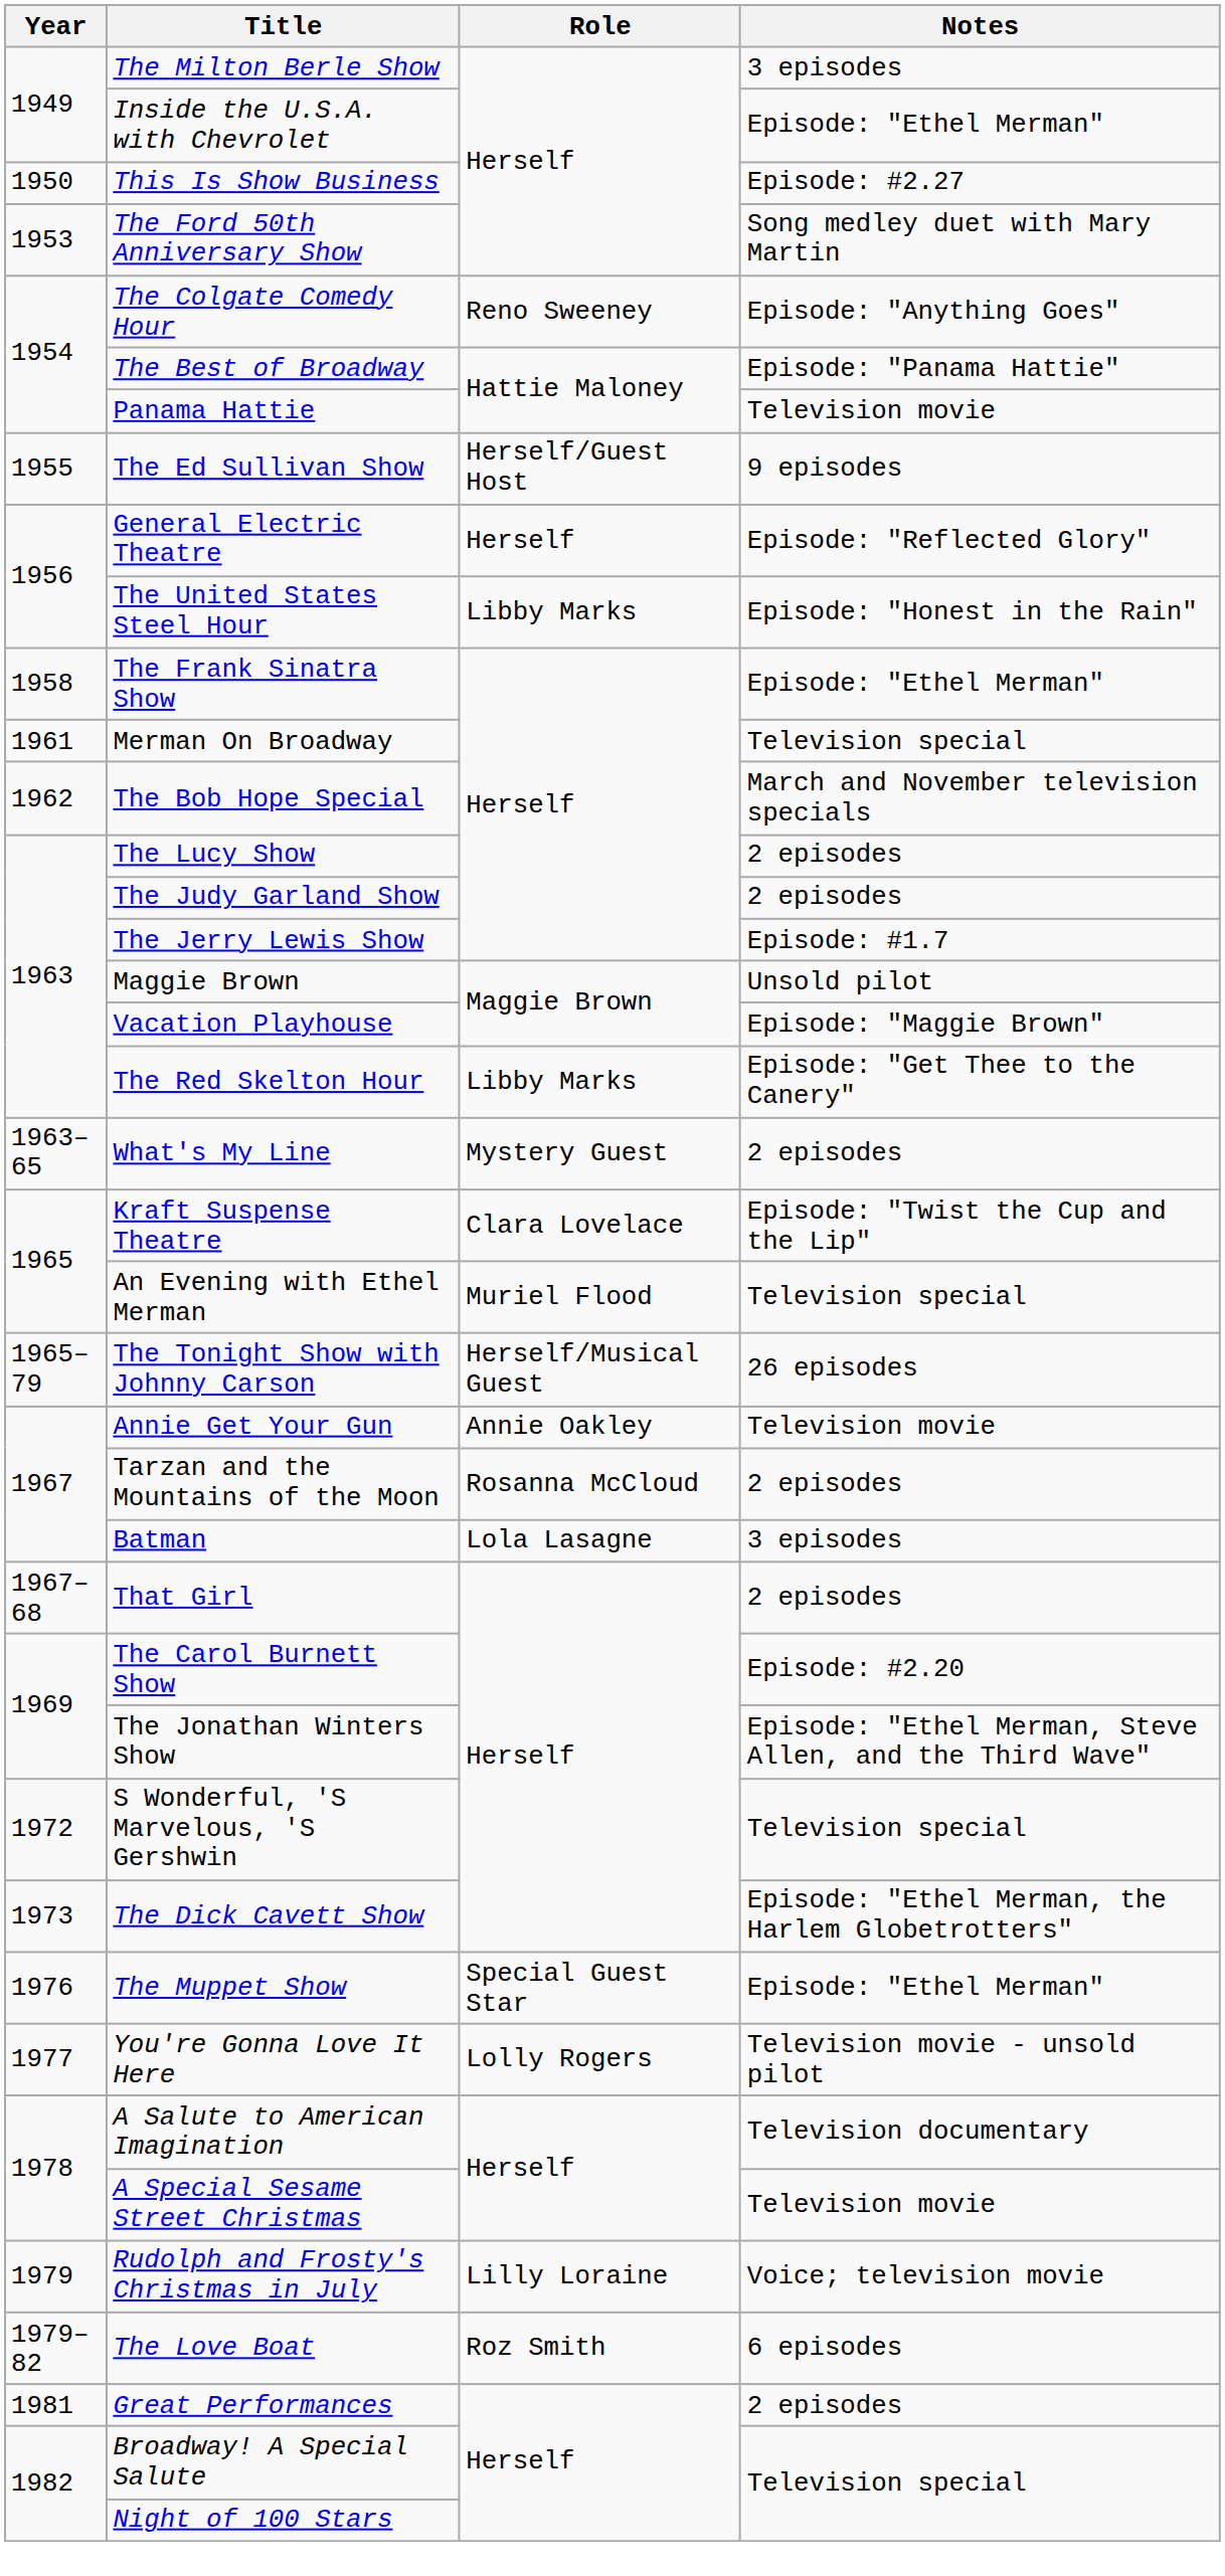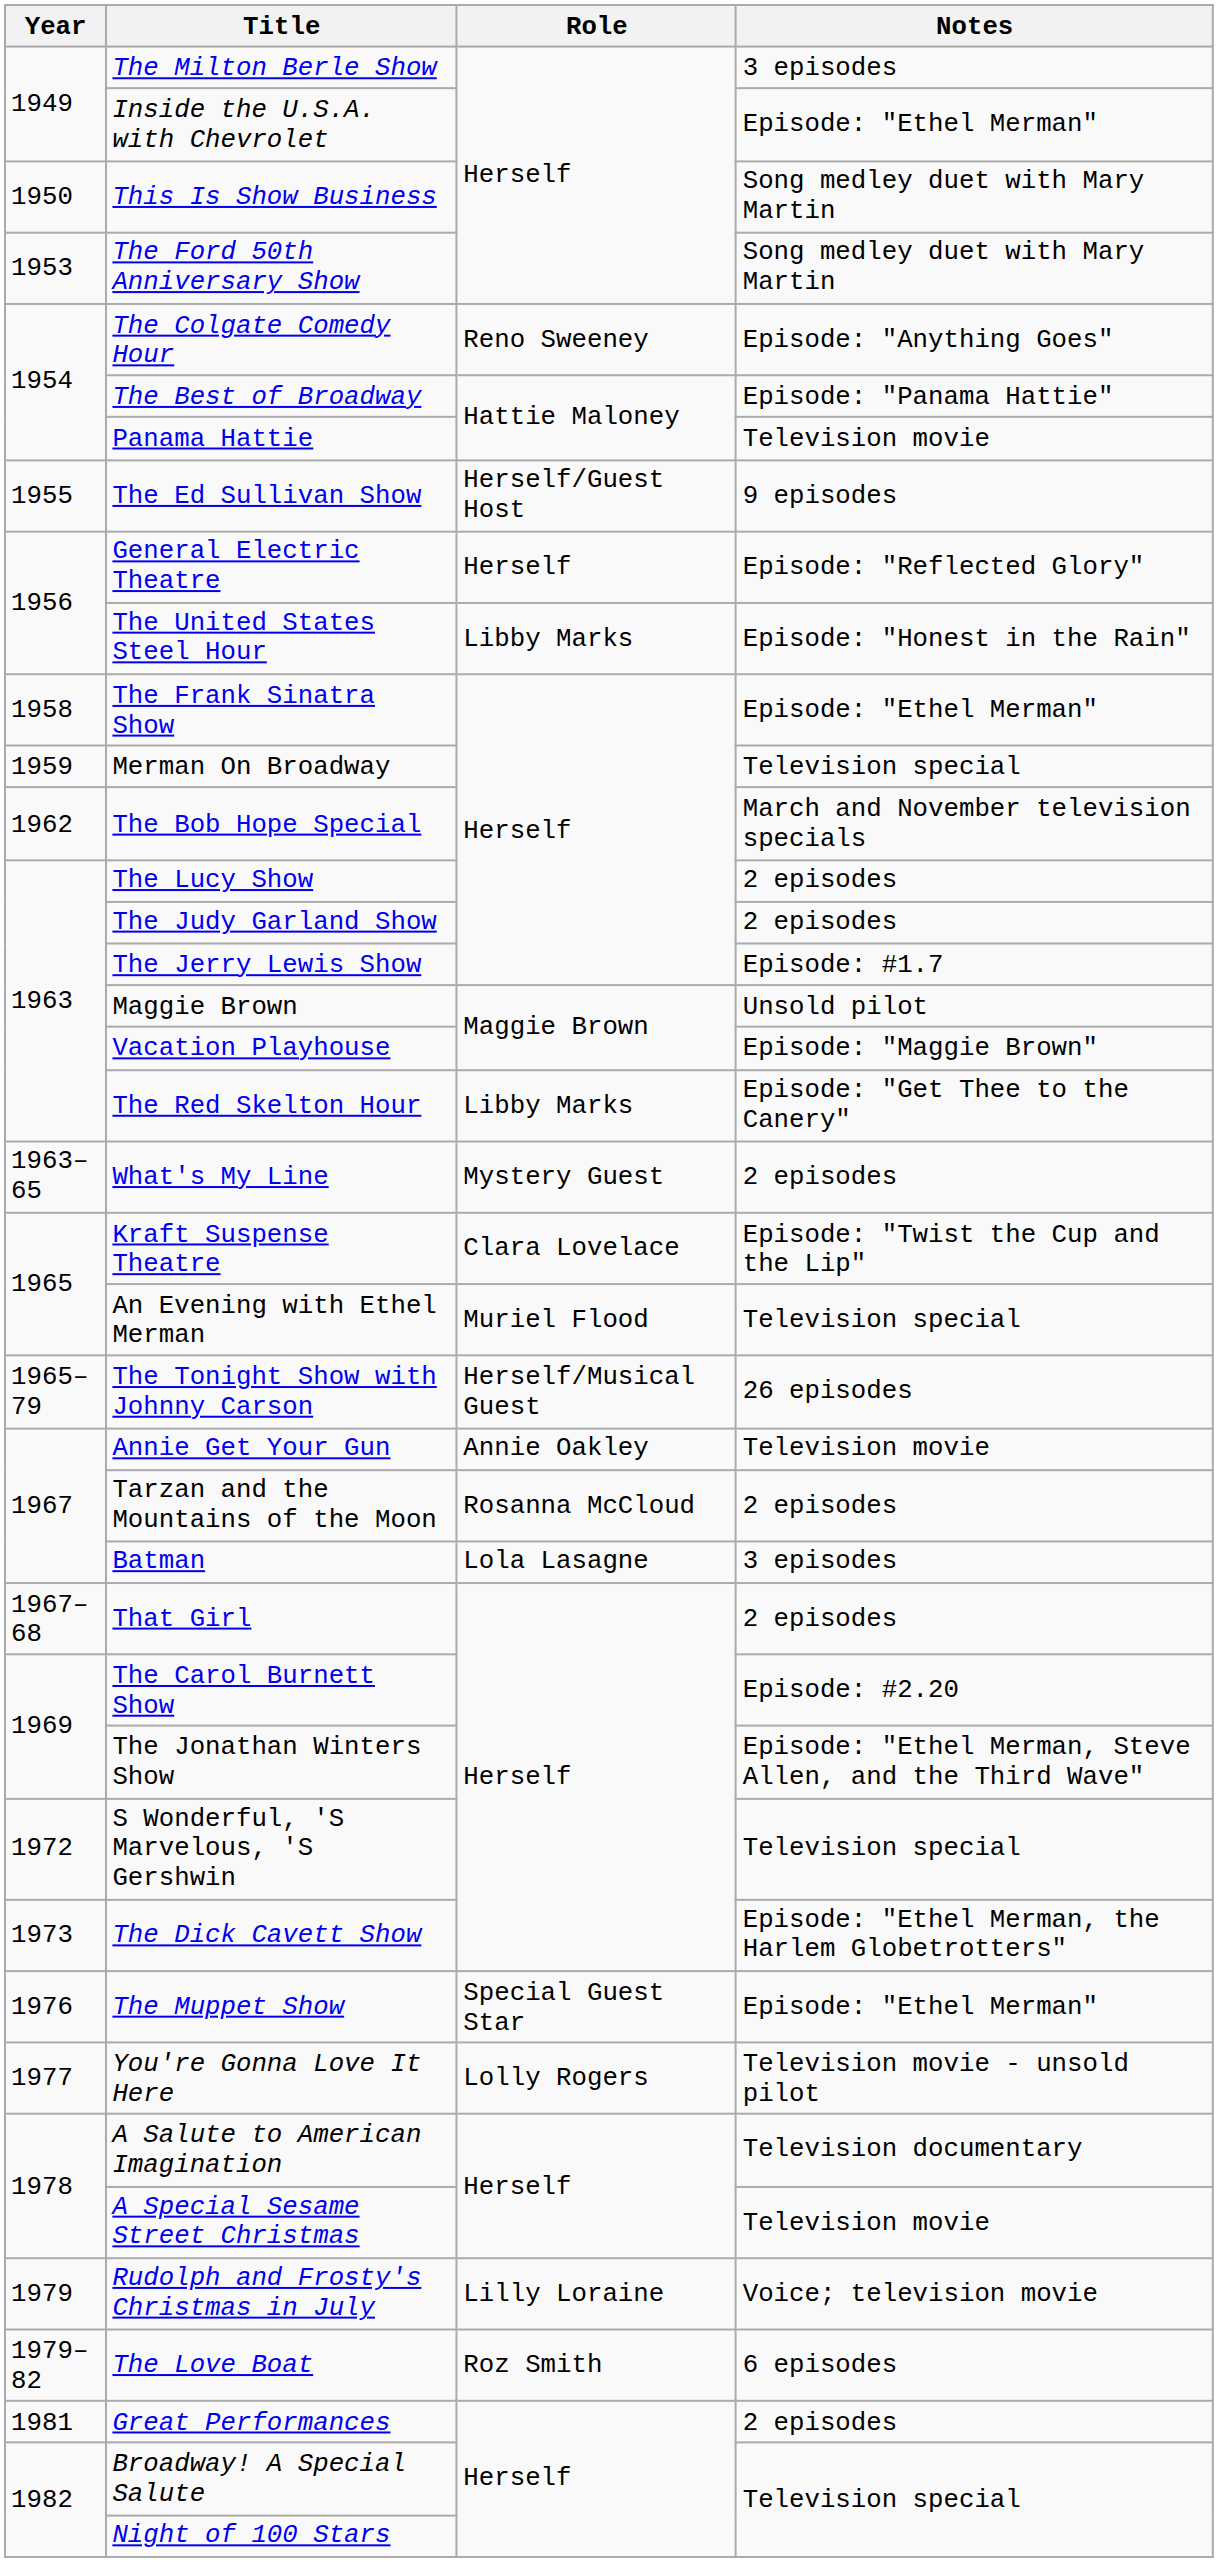 <table class="wikitable">
 <tr>
 <th>Year</th>
 <th>Title</th>
 <th>Role</th>
 <th class="unsortable">Notes</th>
 </tr>
 <tr>
 <td rowspan=2>1949</td>
 <td><em><a href='#'>The Milton Berle Show</a></em></td>
 <td rowspan=4>Herself</td>
 <td>3 episodes</td>
 </tr>
 <tr>
 <td><em>Inside the U.S.A. with Chevrolet</em></td>
 <td>Episode: "Ethel Merman"</td>
 </tr>
 <tr>
 <td>1950</td>
 <td><em><a href='#'>This Is Show Business</a></em></td>
-<td>Episode: #2.27</td>
+<td>Song medley duet with Mary Martin</td>
 </tr>
 <tr>
 <td>1953</td>
 <td><em><a href='#'>The Ford 50th Anniversary Show</a></em></td>
 <td>Song medley duet with Mary Martin</td>
 </tr>
 <tr>
 <td rowspan=3>1954</td>
 <td><em><a href='#'>The Colgate Comedy Hour</a></em></td>
 <td>Reno Sweeney</td>
 <td>Episode: "Anything Goes"</td>
 </tr>
 <tr>
 <td><em><a href='#'>The Best of Broadway</a><strong></td>
 <td rowspan=2>Hattie Maloney</td>
 <td>Episode: "Panama Hattie"</td>
 </tr>
 <tr>
 <td></em><a href='#'>Panama Hattie</a><em></td>
 <td>Television movie</td>
 </tr>
 <tr>
 <td>1955</td>
 <td></em><a href='#'>The Ed Sullivan Show</a><em></td>
 <td>Herself/Guest Host</td>
 <td>9 episodes</td>
 </tr>
 <tr>
 <td rowspan=2>1956</td>
 <td></em><a href='#'>General Electric Theatre</a><em></td>
 <td>Herself</td>
 <td>Episode: "Reflected Glory"</td>
 </tr>
 <tr>
 <td></em><a href='#'>The United States Steel Hour</a><em></td>
 <td>Libby Marks</td>
 <td>Episode: "Honest in the Rain"</td>
 </tr>
 <tr>
 <td>1958</td>
 <td></em><a href='#'>The Frank Sinatra Show</a><em></td>
 <td rowspan=6>Herself</td>
 <td>Episode: "Ethel Merman"</td>
 </tr>
 <tr>
-<td>1961</td>
+<td>1959</td>
 <td></em>Merman On Broadway<em></td>
 <td>Television special</td>
 </tr>
 <tr>
 <td>1962</td>
 <td></em><a href='#'>The Bob Hope Special</a><em></td>
 <td>March and November television specials</td>
 </tr>
 <tr>
 <td rowspan=6>1963</td>
 <td></em><a href='#'>The Lucy Show</a><em></td>
 <td>2 episodes</td>
 </tr>
 <tr>
 <td></em><a href='#'>The Judy Garland Show</a><em></td>
 <td>2 episodes</td>
 </tr>
 <tr>
 <td></em><a href='#'>The Jerry Lewis Show</a><em></td>
 <td>Episode: #1.7</td>
 </tr>
 <tr>
 <td></em>Maggie Brown<em></td>
 <td rowspan=2>Maggie Brown</td>
 <td>Unsold pilot</td>
 </tr>
 <tr>
 <td></em><a href='#'>Vacation Playhouse</a><em></td>
 <td>Episode: "Maggie Brown"</td>
 </tr>
 <tr>
 <td></em><a href='#'>The Red Skelton Hour</a><em></td>
 <td>Libby Marks</td>
 <td>Episode: "Get Thee to the Canery"</td>
 </tr>
 <tr>
 <td>1963–65</td>
 <td></em><a href='#'>What's My Line</a><em></td>
 <td>Mystery Guest</td>
 <td>2 episodes</td>
 </tr>
 <tr>
 <td rowspan=2>1965</td>
 <td></em><a href='#'>Kraft Suspense Theatre</a><em></td>
 <td>Clara Lovelace</td>
 <td>Episode: "Twist the Cup and the Lip"</td>
 </tr>
 <tr>
 <td></em>An Evening with Ethel Merman<em></td>
 <td>Muriel Flood</td>
 <td>Television special</td>
 </tr>
 <tr>
 <td>1965–79</td>
 <td></em><a href='#'>The Tonight Show with Johnny Carson</a><em></td>
 <td>Herself/Musical Guest</td>
 <td>26 episodes</td>
 </tr>
 <tr>
 <td rowspan=3>1967</td>
 <td></em><a href='#'>Annie Get Your Gun</a><em></td>
 <td>Annie Oakley</td>
 <td>Television movie</td>
 </tr>
 <tr>
 <td></em>Tarzan and the Mountains of the Moon<em></td>
 <td>Rosanna McCloud</td>
 <td>2 episodes</td>
 </tr>
 <tr>
 <td></em><a href='#'>Batman</a><em></td>
 <td>Lola Lasagne</td>
 <td>3 episodes</td>
 </tr>
 <tr>
 <td>1967–68</td>
 <td></em><a href='#'>That Girl</a><em></td>
 <td rowspan=5>Herself</td>
 <td>2 episodes</td>
 </tr>
 <tr>
 <td rowspan=2>1969</td>
 <td></em><a href='#'>The Carol Burnett Show</a><em></td>
 <td>Episode: #2.20</td>
 </tr>
 <tr>
 <td></em>The Jonathan Winters Show<em></td>
 <td>Episode: "Ethel Merman, Steve Allen, and the Third Wave"</td>
 </tr>
 <tr>
 <td>1972</td>
 <td></strong>S Wonderful, 'S Marvelous, 'S Gershwin</em></td>
 <td>Television special</td>
 </tr>
 <tr>
 <td>1973</td>
 <td><em><a href='#'>The Dick Cavett Show</a></em></td>
 <td>Episode: "Ethel Merman, the Harlem Globetrotters"</td>
 </tr>
 <tr>
 <td>1976</td>
 <td><em><a href='#'>The Muppet Show</a></em></td>
 <td>Special Guest Star</td>
 <td>Episode: "Ethel Merman"</td>
 </tr>
 <tr>
 <td>1977</td>
 <td><em>You're Gonna Love It Here</em></td>
 <td>Lolly Rogers</td>
 <td>Television movie - unsold pilot</td>
 </tr>
 <tr>
 <td rowspan=2>1978</td>
 <td><em>A Salute to American Imagination</em></td>
 <td rowspan=2>Herself</td>
 <td>Television documentary</td>
 </tr>
 <tr>
 <td><em><a href='#'>A Special Sesame Street Christmas</a></em></td>
 <td>Television movie</td>
 </tr>
 <tr>
 <td>1979</td>
 <td><em><a href='#'>Rudolph and Frosty's Christmas in July</a></em></td>
 <td>Lilly Loraine</td>
 <td>Voice; television movie</td>
 </tr>
 <tr>
 <td>1979–82</td>
 <td><em><a href='#'>The Love Boat</a></em></td>
 <td>Roz Smith</td>
 <td>6 episodes</td>
 </tr>
 <tr>
 <td>1981</td>
 <td><em><a href='#'>Great Performances</a></em></td>
 <td rowspan=3>Herself</td>
 <td>2 episodes</td>
 </tr>
 <tr>
 <td rowspan=2>1982</td>
 <td><em>Broadway! A Special Salute</em></td>
 <td rowspan=2>Television special</td>
 </tr>
 <tr>
 <td><em><a href='#'>Night of 100 Stars</a></em></td>
 </tr>
 <tr>
 </tr>
 </table>
